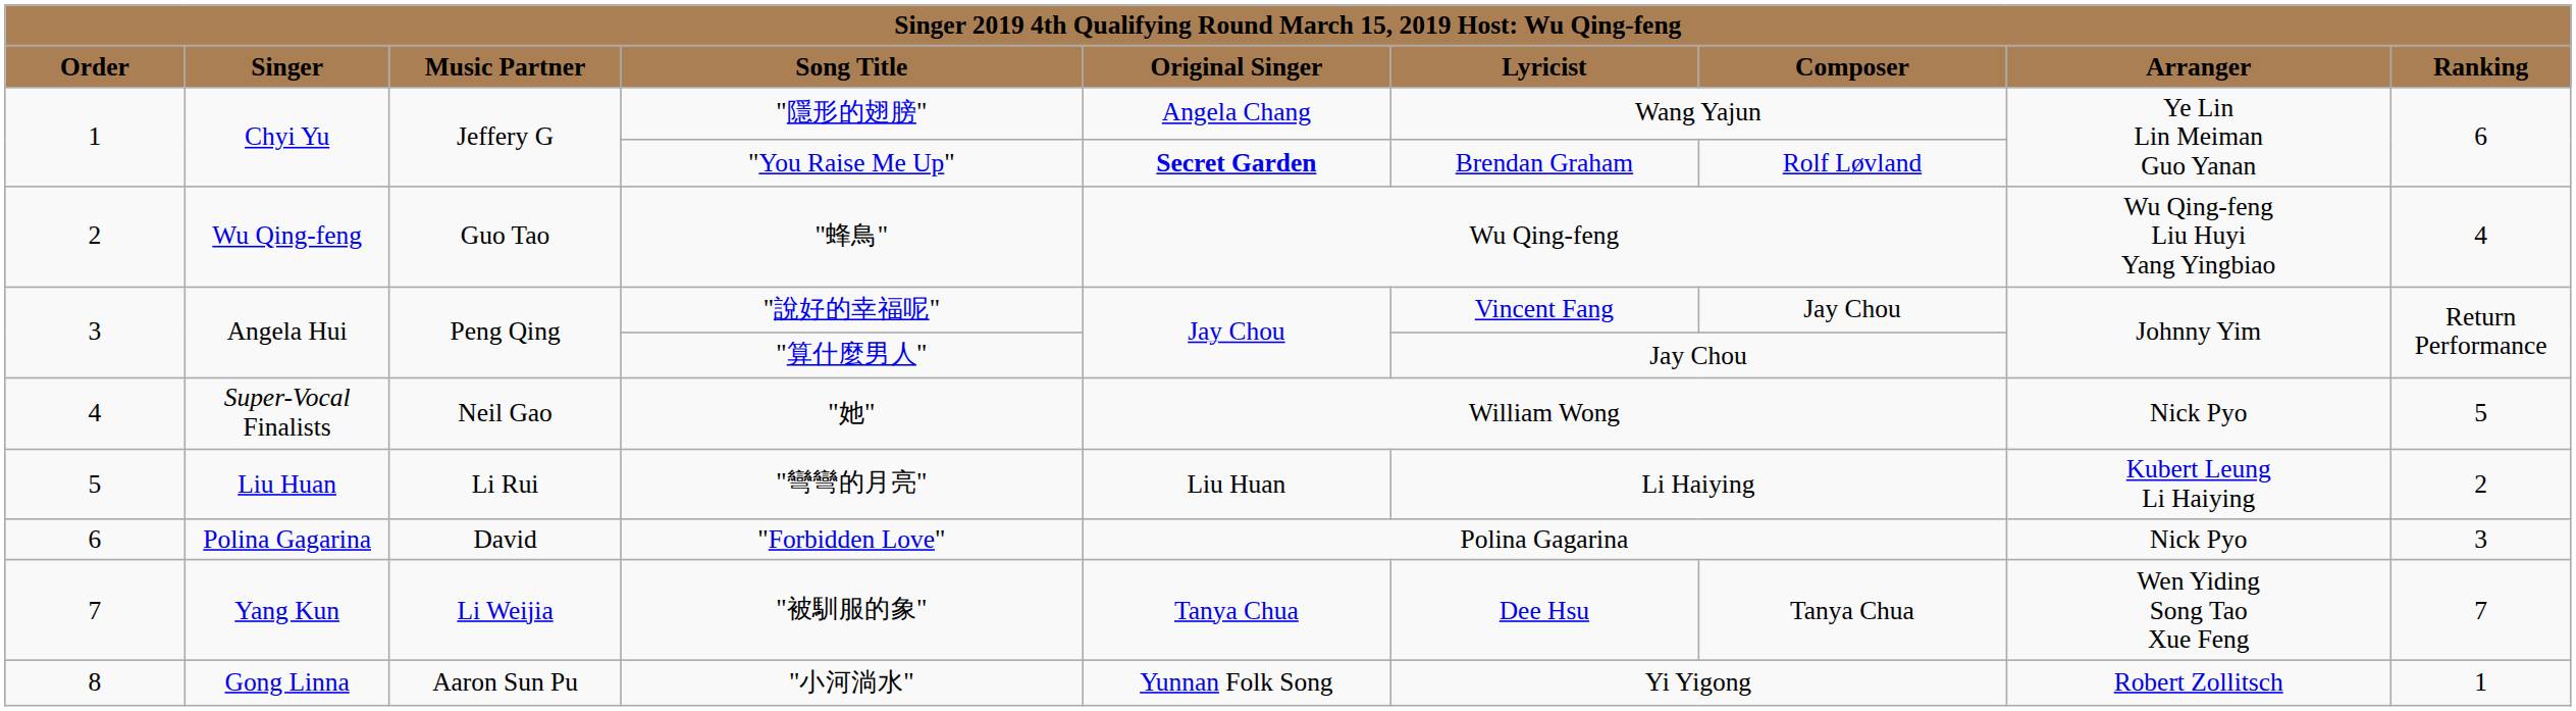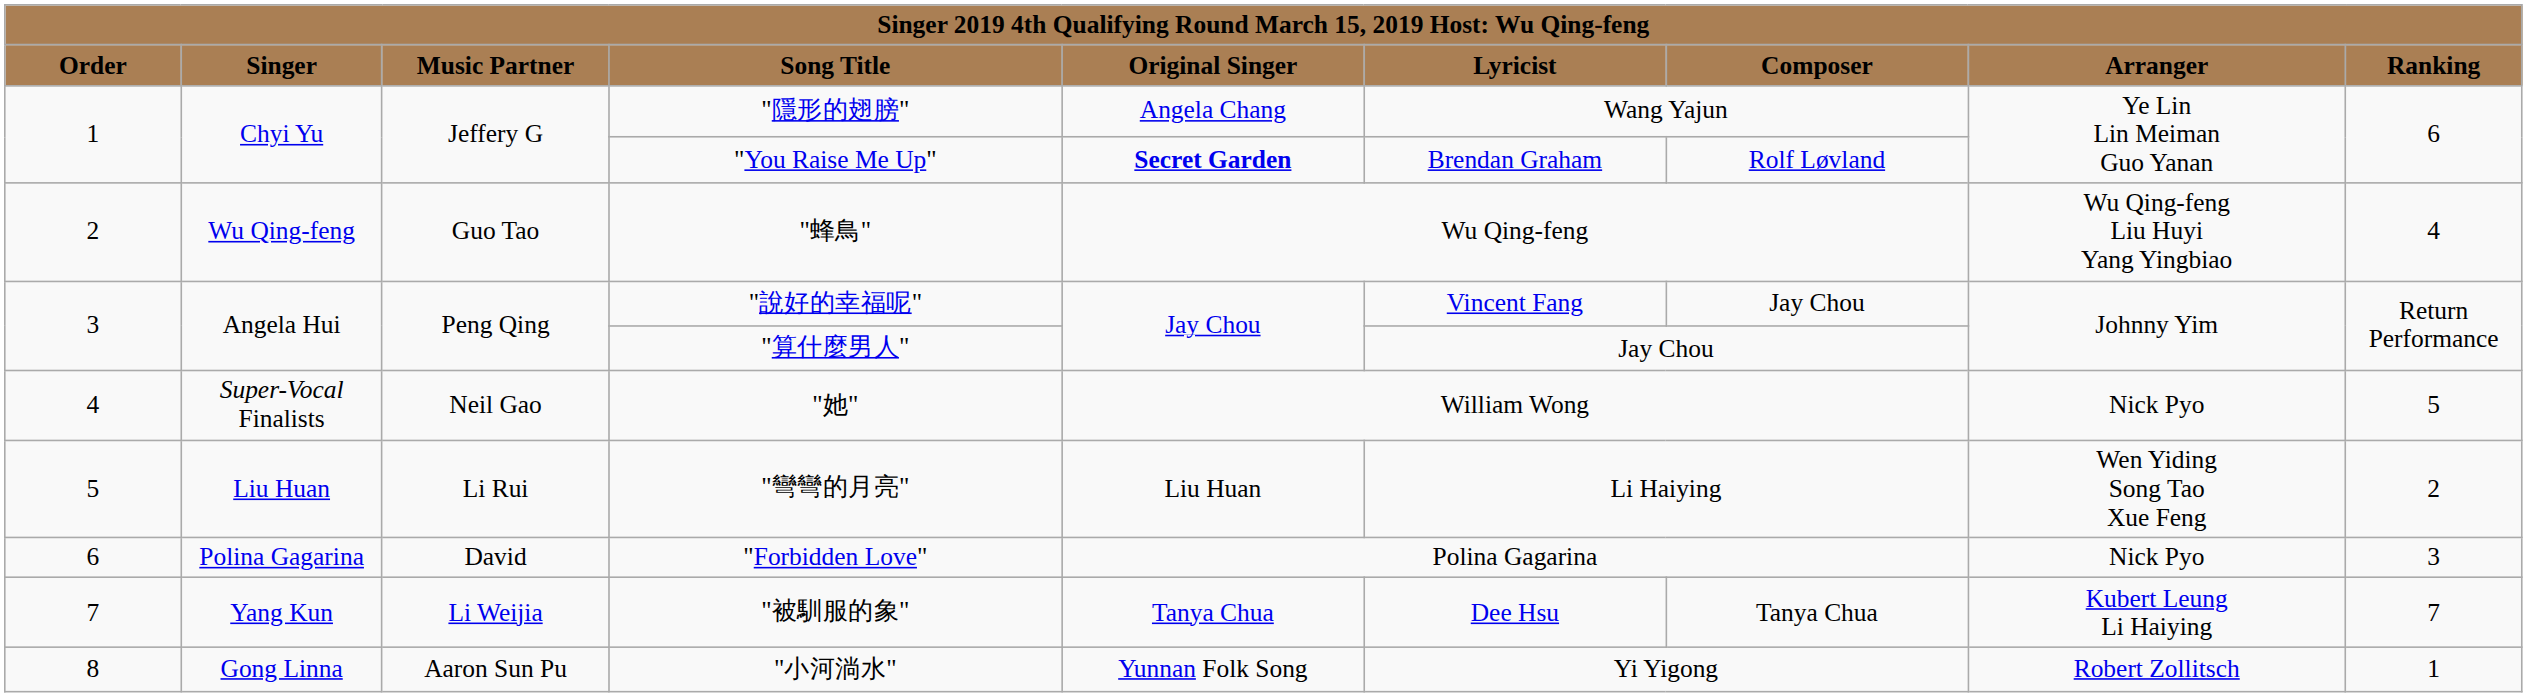 <table class="wikitable sortable mw-collapsible" width="100%" style="text-align:center">
 <tr align=center style="background:#AA7F54">
 <td colspan="9"><div><strong>Singer 2019 4th Qualifying Round March 15, 2019 Host: Wu Qing-feng</strong></div></td>
 </tr>
 <tr style="background:#AA7F54">
 <td style="width:7%"><strong>Order</strong></td>
 <td style="width:8%"><strong>Singer</strong></td>
 <td style="width:9%"><strong>Music Partner</strong></td>
 <td style="width:18%"><strong>Song Title</strong></td>
 <td style="width:12%"><strong>Original Singer</strong></td>
 <td style="width:12% "><strong>Lyricist</strong></td>
 <td style="width:12%"><strong>Composer</strong></td>
 <td style="width:15%"><strong>Arranger</strong></td>
 <td style="width:7%"><strong>Ranking</strong></td>
 </tr>
 <tr>
 <td rowspan=2>1</td>
 <td rowspan=2><a href='#'>Chyi Yu</a></td>
 <td rowspan=2>Jeffery G</td>
 <td>"<a href='#'>隱形的翅膀</a>"</td>
 <td><a href='#'>Angela Chang</a></td>
 <td colspan=2>Wang Yajun</td>
 <td rowspan=2>Ye Lin<br>Lin Meiman<br>Guo Yanan</td>
 <td rowspan=2>6</td>
 </tr>
 <tr>
 <td>"<a href='#'>You Raise Me Up</a>"</td>
 <td><strong><a href='#'>Secret Garden</a></strong></td>
 <td><a href='#'>Brendan Graham</a></td>
 <td><a href='#'>Rolf Løvland</a></td>
 </tr>
 <tr>
 <td>2</td>
 <td><a href='#'>Wu Qing-feng</a></td>
 <td>Guo Tao</td>
 <td>"蜂鳥"</td>
 <td colspan=3>Wu Qing-feng</td>
 <td>Wu Qing-feng<br>Liu Huyi<br>Yang Yingbiao</td>
 <td>4</td>
 </tr>
 <tr>
 <td rowspan=2>3</td>
 <td rowspan=2>Angela Hui</td>
 <td rowspan=2>Peng Qing</td>
 <td>"<a href='#'>說好的幸福呢</a>"</td>
 <td rowspan=2><a href='#'>Jay Chou</a></td>
 <td><a href='#'>Vincent Fang</a></td>
 <td>Jay Chou</td>
 <td rowspan=2>Johnny Yim</td>
 <td rowspan=2>Return Performance</td>
 </tr>
 <tr>
 <td>"<a href='#'>算什麼男人</a>"</td>
 <td colspan=2>Jay Chou</td>
 </tr>
 <tr>
 <td>4</td>
 <td><em>Super-Vocal</em> Finalists</td>
 <td>Neil Gao</td>
 <td>"她"</td>
 <td colspan=3>William Wong</td>
 <td>Nick Pyo</td>
 <td>5</td>
 </tr>
 <tr>
 <td>5</td>
 <td><a href='#'>Liu Huan</a></td>
 <td>Li Rui</td>
 <td>"彎彎的月亮"</td>
 <td>Liu Huan</td>
 <td colspan=2>Li Haiying</td>
-<td><a href='#'>Kubert Leung</a><br>Li Haiying</td>
+<td>Wen Yiding<br>Song Tao<br>Xue Feng</td>
 <td>2</td>
 </tr>
 <tr>
 <td>6</td>
 <td><a href='#'>Polina Gagarina</a></td>
 <td>David</td>
 <td>"<a href='#'>Forbidden Love</a>"</td>
 <td colspan=3>Polina Gagarina</td>
 <td>Nick Pyo</td>
 <td>3</td>
 </tr>
 <tr>
 <td>7</td>
 <td><a href='#'>Yang Kun</a></td>
 <td><a href='#'>Li Weijia</a></td>
 <td>"被馴服的象"</td>
 <td><a href='#'>Tanya Chua</a></td>
 <td><a href='#'>Dee Hsu</a></td>
 <td>Tanya Chua</td>
-<td>Wen Yiding<br>Song Tao<br>Xue Feng</td>
+<td><a href='#'>Kubert Leung</a><br>Li Haiying</td>
 <td>7</td>
 </tr>
 <tr>
 <td>8</td>
 <td><a href='#'>Gong Linna</a></td>
 <td>Aaron Sun Pu</td>
 <td>"小河淌水"</td>
 <td><a href='#'>Yunnan</a> Folk Song</td>
 <td colspan=2>Yi Yigong</td>
 <td><a href='#'>Robert Zollitsch</a></td>
 <td>1</td>
 </tr>
 </table>
